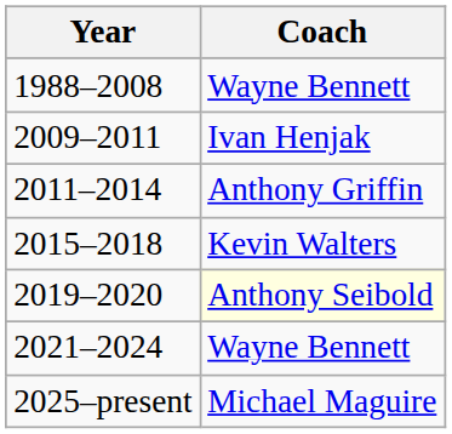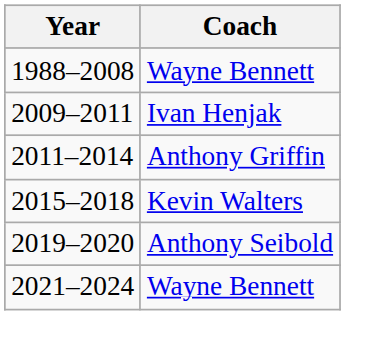 <table class="wikitable" align=left>
 <tr>
 <th>Year</th>
 <th>Coach</th>
 </tr>
 <tr>
 <td>1988–2008</td>
 <td><a href='#'>Wayne Bennett</a></td>
 </tr>
 <tr>
 <td>2009–2011</td>
 <td><a href='#'>Ivan Henjak</a></td>
 </tr>
 <tr>
 <td>2011–2014</td>
 <td><a href='#'>Anthony Griffin</a></td>
 </tr>
 <tr>
 <td>2015–2018</td>
 <td><a href='#'>Kevin Walters</a></td>
 </tr>
 <tr>
 <td>2019–2020</td>
-<td style="background: lightyellow;"><a href='#'>Anthony Seibold</a></td>
+<td><a href='#'>Anthony Seibold</a></td>
 </tr>
 <tr>
 <td>2021–2024</td>
 <td><a href='#'>Wayne Bennett</a></td>
 </tr>
-<tr>
-<td>2025–present</td>
-<td><a href='#'>Michael Maguire</a></td>
-</tr>
 </table>
